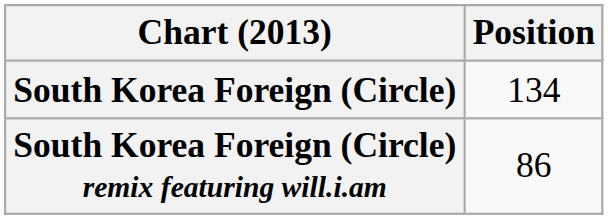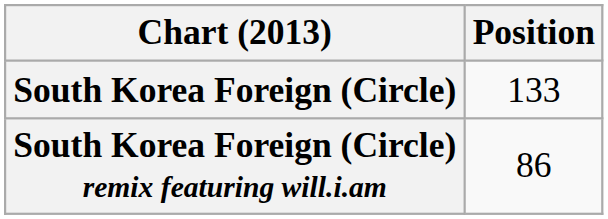 <table class="wikitable sortable plainrowheaders" style="text-align:center">
 <tr>
 <th scope="col">Chart (2013)</th>
 <th scope="col">Position</th>
 </tr>
 <tr>
 <th scope="row">South Korea Foreign (Circle)<br></th>
-<td>134</td>
+<td>133</td>
 </tr>
 <tr>
 <th scope="row">South Korea Foreign (Circle)<br><small><em>remix featuring will.i.am</em></small></th>
 <td>86</td>
 </tr>
 </table>
